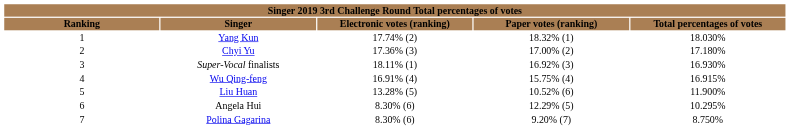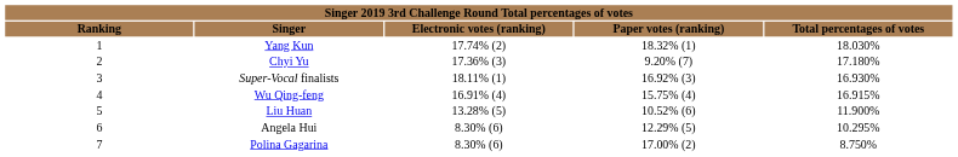 <table width="100%" style="text-align:center">
 <tr style="background:#AA7F54">
 <td colspan="5"><div><strong>Singer 2019 3rd Challenge Round Total percentages of votes</strong></div></td>
 </tr>
 <tr style="background:#AA7F54">
 <td style="width:20%"><strong>Ranking</strong></td>
 <td style="width:20%"><strong>Singer</strong></td>
 <td style="width:20%"><strong>Electronic votes (ranking)</strong></td>
 <td style="width:20%"><strong>Paper votes (ranking)</strong></td>
 <td style="width:20%"><strong>Total percentages of votes</strong></td>
 </tr>
 <tr>
 <td>1</td>
 <td><a href='#'>Yang Kun</a></td>
 <td>17.74% (2)</td>
 <td>18.32% (1)</td>
 <td>18.030%</td>
 </tr>
 <tr>
 <td>2</td>
 <td><a href='#'>Chyi Yu</a></td>
 <td>17.36% (3)</td>
-<td>17.00% (2)</td>
+<td>9.20% (7)</td>
 <td>17.180%</td>
 </tr>
 <tr>
 <td>3</td>
 <td><em>Super-Vocal</em> finalists</td>
 <td>18.11% (1)</td>
 <td>16.92% (3)</td>
 <td>16.930%</td>
 </tr>
 <tr>
 <td>4</td>
 <td><a href='#'>Wu Qing-feng</a></td>
 <td>16.91% (4)</td>
 <td>15.75% (4)</td>
 <td>16.915%</td>
 </tr>
 <tr>
 <td>5</td>
 <td><a href='#'>Liu Huan</a></td>
 <td>13.28% (5)</td>
 <td>10.52% (6)</td>
 <td>11.900%</td>
 </tr>
 <tr>
 <td>6</td>
 <td>Angela Hui</td>
 <td>8.30% (6)</td>
 <td>12.29% (5)</td>
 <td>10.295%</td>
 </tr>
 <tr>
 <td>7</td>
 <td><a href='#'>Polina Gagarina</a></td>
 <td>8.30% (6)</td>
-<td>9.20% (7)</td>
+<td>17.00% (2)</td>
 <td>8.750%</td>
 </tr>
 </table>
